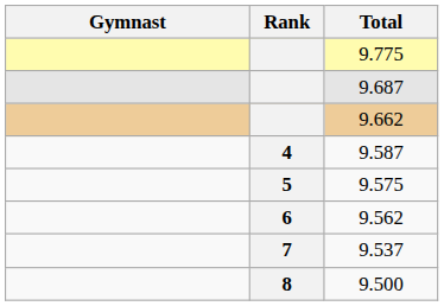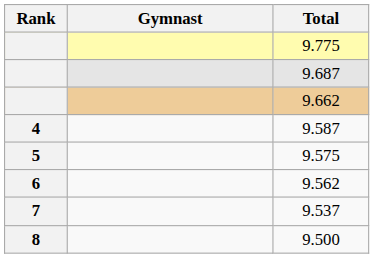 <table class="wikitable sortable" style="text-align:center; font-size:95%">
 <tr>
+<th scope="col" style="width:50px;">Rank</th>
 <th scope="col" style="width:180px;">Gymnast</th>
-<th scope="col" style="width:50px;">Rank</th>
 <th scope="col" style="width:80px;">Total</th>
 </tr>
 <tr style="background:#fffcaf;">
+<th scope=row style="text-align:center"></th>
 <td style="text-align:left;"></td>
-<th scope=row style="text-align:center"></th>
 <td>9.775</td>
 </tr>
 <tr style="background:#e5e5e5;">
+<th scope=row style="text-align:center"></th>
 <td style="text-align:left;"></td>
-<th scope=row style="text-align:center"></th>
 <td>9.687</td>
 </tr>
 <tr style="background:#ec9;">
+<th scope=row style="text-align:center"></th>
 <td style="text-align:left;"></td>
-<th scope=row style="text-align:center"></th>
 <td>9.662</td>
 </tr>
 <tr>
+<th scope=row style="text-align:center">4</th>
 <td style="text-align:left;"></td>
-<th scope=row style="text-align:center">4</th>
 <td>9.587</td>
 </tr>
 <tr>
+<th scope=row style="text-align:center">5</th>
 <td style="text-align:left;"></td>
-<th scope=row style="text-align:center">5</th>
 <td>9.575</td>
 </tr>
 <tr>
+<th scope=row style="text-align:center">6</th>
 <td style="text-align:left;"></td>
-<th scope=row style="text-align:center">6</th>
 <td>9.562</td>
 </tr>
 <tr>
+<th scope=row style="text-align:center">7</th>
 <td style="text-align:left;"></td>
-<th scope=row style="text-align:center">7</th>
 <td>9.537</td>
 </tr>
 <tr>
+<th scope=row style="text-align:center">8</th>
 <td style="text-align:left;"></td>
-<th scope=row style="text-align:center">8</th>
 <td>9.500</td>
 </tr>
 </table>
